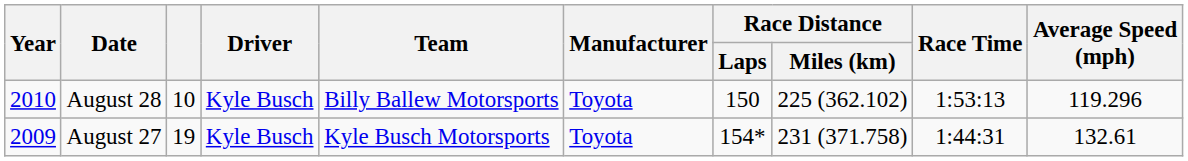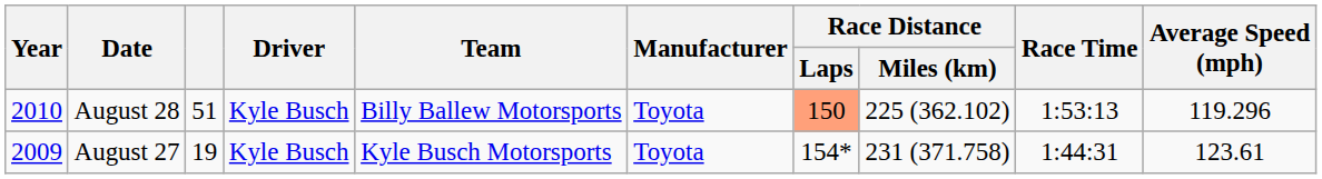 <table class="wikitable" style="font-size: 95%;">
 <tr>
 <th rowspan="2">Year</th>
 <th rowspan="2">Date</th>
 <th rowspan="2"></th>
 <th rowspan="2">Driver</th>
 <th rowspan="2">Team</th>
 <th rowspan="2">Manufacturer</th>
 <th colspan="2">Race Distance</th>
 <th rowspan="2">Race Time</th>
 <th rowspan="2">Average Speed<br>(mph)</th>
 </tr>
 <tr>
 <th>Laps</th>
 <th>Miles (km)</th>
 </tr>
 <tr>
 <td><a href='#'>2010</a></td>
 <td>August 28</td>
-<td align="center">10</td>
+<td align="center">51</td>
 <td><a href='#'>Kyle Busch</a></td>
 <td><a href='#'>Billy Ballew Motorsports</a></td>
 <td><a href='#'>Toyota</a></td>
-<td align="center">150</td>
+<td align="center" style="background: lightsalmon;">150</td>
 <td align="center">225 (362.102)</td>
 <td align="center">1:53:13</td>
 <td align="center">119.296</td>
 </tr>
 <tr>
 <td><a href='#'>2009</a></td>
 <td>August 27</td>
 <td align="center">19</td>
 <td><a href='#'>Kyle Busch</a></td>
 <td><a href='#'>Kyle Busch Motorsports</a></td>
 <td><a href='#'>Toyota</a></td>
 <td align="center">154*</td>
 <td align="center">231 (371.758)</td>
 <td align="center">1:44:31</td>
-<td align="center">132.61</td>
+<td align="center">123.61</td>
 </tr>
 </table>
